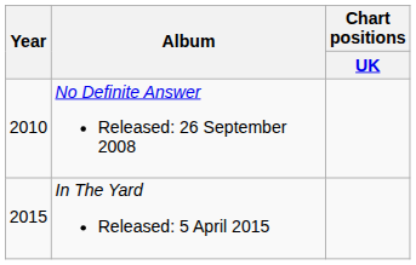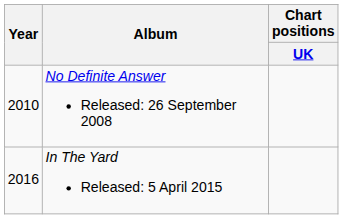 <table class="wikitable">
 <tr>
 <th width="23" rowspan="2">Year</th>
 <th width="250" rowspan="2">Album</th>
 <th colspan="1">Chart positions</th>
 </tr>
 <tr>
 <th width="30" align="center"><a href='#'>UK</a></th>
 </tr>
 <tr>
 <td>2010</td>
 <td><em><a href='#'>No Definite Answer</a></em><br><ul><li>Released: 26 September 2008</li></ul></td>
 <td></td>
 </tr>
 <tr>
-<td>2015</td>
+<td>2016</td>
 <td><em>In The Yard</em><br><ul><li>Released: 5 April 2015</li></ul></td>
 <td></td>
 </tr>
 </table>
